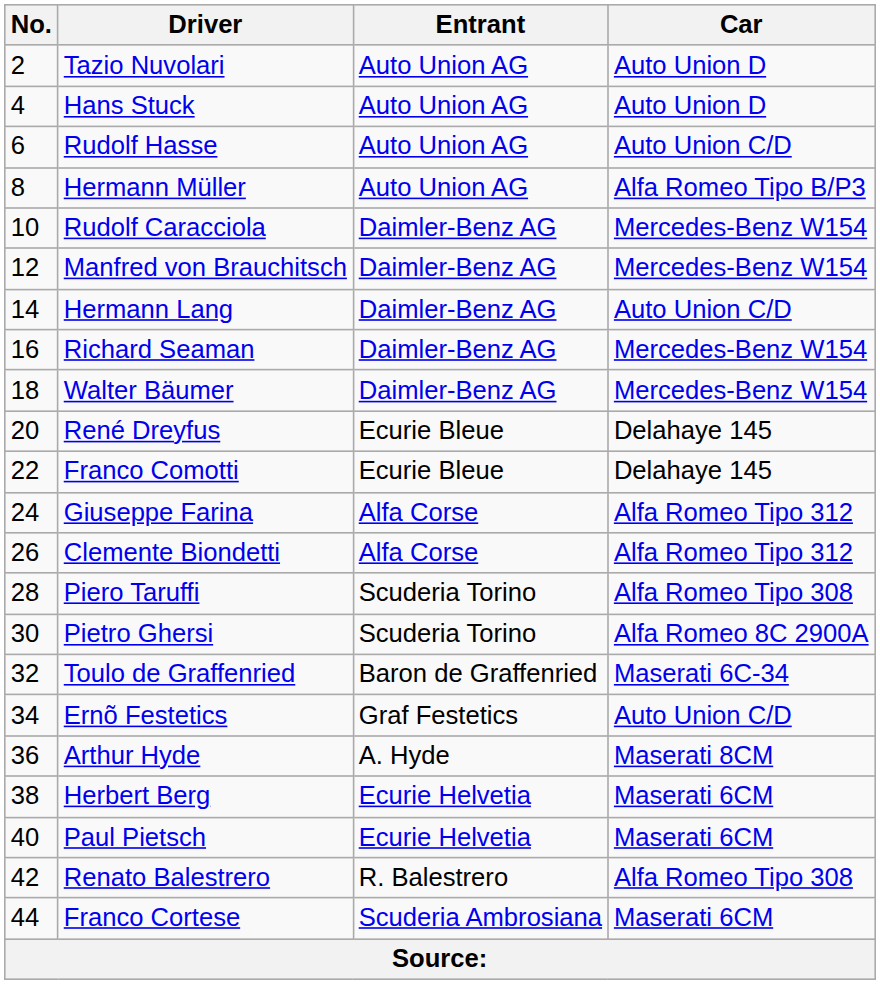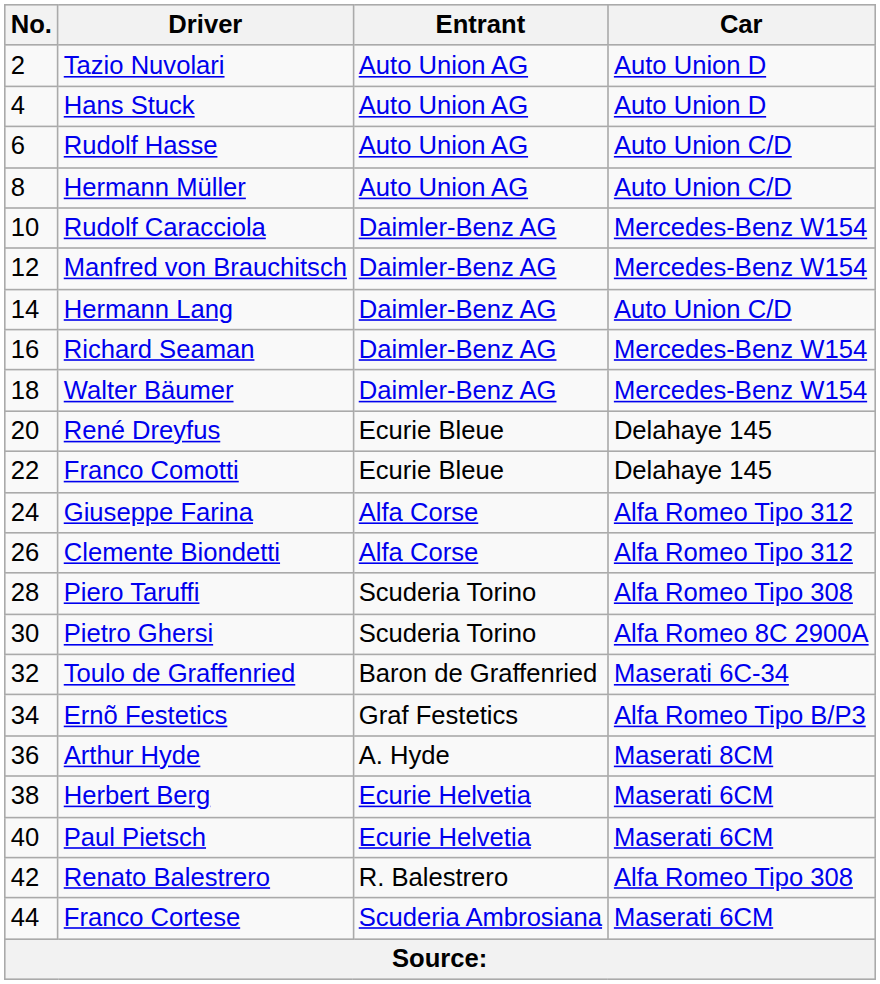 <table class="wikitable sortable">
 <tr>
 <th>No.</th>
 <th>Driver</th>
 <th>Entrant</th>
 <th>Car</th>
 </tr>
 <tr>
 <td>2</td>
 <td> <a href='#'>Tazio Nuvolari</a></td>
 <td><a href='#'>Auto Union AG</a></td>
 <td><a href='#'>Auto Union D</a></td>
 </tr>
 <tr>
 <td>4</td>
 <td> <a href='#'>Hans Stuck</a></td>
 <td><a href='#'>Auto Union AG</a></td>
 <td><a href='#'>Auto Union D</a></td>
 </tr>
 <tr>
 <td>6</td>
 <td> <a href='#'>Rudolf Hasse</a></td>
 <td><a href='#'>Auto Union AG</a></td>
 <td><a href='#'>Auto Union C/D</a></td>
 </tr>
 <tr>
 <td>8</td>
 <td> <a href='#'>Hermann Müller</a></td>
 <td><a href='#'>Auto Union AG</a></td>
-<td><a href='#'>Alfa Romeo Tipo B/P3</a></td>
+<td><a href='#'>Auto Union C/D</a></td>
 </tr>
 <tr>
 <td>10</td>
 <td> <a href='#'>Rudolf Caracciola</a></td>
 <td><a href='#'>Daimler-Benz AG</a></td>
 <td><a href='#'>Mercedes-Benz W154</a></td>
 </tr>
 <tr>
 <td>12</td>
 <td> <a href='#'>Manfred von Brauchitsch</a></td>
 <td><a href='#'>Daimler-Benz AG</a></td>
 <td><a href='#'>Mercedes-Benz W154</a></td>
 </tr>
 <tr>
 <td>14</td>
 <td> <a href='#'>Hermann Lang</a></td>
 <td><a href='#'>Daimler-Benz AG</a></td>
 <td><a href='#'>Auto Union C/D</a></td>
 </tr>
 <tr>
 <td>16</td>
 <td> <a href='#'>Richard Seaman</a></td>
 <td><a href='#'>Daimler-Benz AG</a></td>
 <td><a href='#'>Mercedes-Benz W154</a></td>
 </tr>
 <tr>
 <td>18</td>
 <td> <a href='#'>Walter Bäumer</a></td>
 <td><a href='#'>Daimler-Benz AG</a></td>
 <td><a href='#'>Mercedes-Benz W154</a></td>
 </tr>
 <tr>
 <td>20</td>
 <td> <a href='#'>René Dreyfus</a></td>
 <td>Ecurie Bleue</td>
 <td>Delahaye 145</td>
 </tr>
 <tr>
 <td>22</td>
 <td> <a href='#'>Franco Comotti</a></td>
 <td>Ecurie Bleue</td>
 <td>Delahaye 145</td>
 </tr>
 <tr>
 <td>24</td>
 <td> <a href='#'>Giuseppe Farina</a></td>
 <td><a href='#'>Alfa Corse</a></td>
 <td><a href='#'>Alfa Romeo Tipo 312</a></td>
 </tr>
 <tr>
 <td>26</td>
 <td> <a href='#'>Clemente Biondetti</a></td>
 <td><a href='#'>Alfa Corse</a></td>
 <td><a href='#'>Alfa Romeo Tipo 312</a></td>
 </tr>
 <tr>
 <td>28</td>
 <td> <a href='#'>Piero Taruffi</a></td>
 <td>Scuderia Torino</td>
 <td><a href='#'>Alfa Romeo Tipo 308</a></td>
 </tr>
 <tr>
 <td>30</td>
 <td> <a href='#'>Pietro Ghersi</a></td>
 <td>Scuderia Torino</td>
 <td><a href='#'>Alfa Romeo 8C 2900A</a></td>
 </tr>
 <tr>
 <td>32</td>
 <td> <a href='#'>Toulo de Graffenried</a></td>
 <td>Baron de Graffenried</td>
 <td><a href='#'>Maserati 6C-34</a></td>
 </tr>
 <tr>
 <td>34</td>
 <td> <a href='#'>Ernõ Festetics</a></td>
 <td>Graf Festetics</td>
-<td><a href='#'>Auto Union C/D</a></td>
+<td><a href='#'>Alfa Romeo Tipo B/P3</a></td>
 </tr>
 <tr>
 <td>36</td>
 <td> <a href='#'>Arthur Hyde</a></td>
 <td>A. Hyde</td>
 <td><a href='#'>Maserati 8CM</a></td>
 </tr>
 <tr>
 <td>38</td>
 <td> <a href='#'>Herbert Berg</a></td>
 <td><a href='#'>Ecurie Helvetia</a></td>
 <td><a href='#'>Maserati 6CM</a></td>
 </tr>
 <tr>
 <td>40</td>
 <td> <a href='#'>Paul Pietsch</a></td>
 <td><a href='#'>Ecurie Helvetia</a></td>
 <td><a href='#'>Maserati 6CM</a></td>
 </tr>
 <tr>
 <td>42</td>
 <td> <a href='#'>Renato Balestrero</a></td>
 <td>R. Balestrero</td>
 <td><a href='#'>Alfa Romeo Tipo 308</a></td>
 </tr>
 <tr>
 <td>44</td>
 <td> <a href='#'>Franco Cortese</a></td>
 <td><a href='#'>Scuderia Ambrosiana</a></td>
 <td><a href='#'>Maserati 6CM</a></td>
 </tr>
 <tr>
 <th colspan="4">Source:</th>
 </tr>
 </table>
